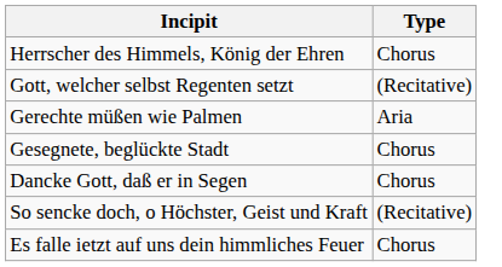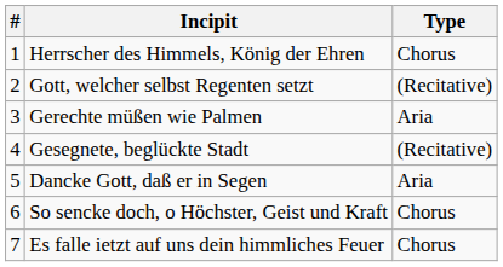 <table class="wikitable">
 <tr>
+<th>#</th>
 <th>Incipit</th>
 <th>Type</th>
 </tr>
 <tr>
+<td>1</td>
 <td>Herrscher des Himmels, König der Ehren</td>
 <td>Chorus</td>
 </tr>
 <tr>
+<td>2</td>
 <td>Gott, welcher selbst Regenten setzt</td>
 <td>(Recitative)</td>
 </tr>
 <tr>
+<td>3</td>
 <td>Gerechte müßen wie Palmen</td>
 <td>Aria</td>
 </tr>
 <tr>
+<td>4</td>
 <td>Gesegnete, beglückte Stadt</td>
+<td>(Recitative)</td>
+</tr>
+<tr>
+<td>5</td>
+<td>Dancke Gott, daß er in Segen</td>
+<td>Aria</td>
+</tr>
+<tr>
+<td>6</td>
+<td>So sencke doch, o Höchster, Geist und Kraft</td>
 <td>Chorus</td>
 </tr>
 <tr>
-<td>Dancke Gott, daß er in Segen</td>
-<td>Chorus</td>
-</tr>
-<tr>
-<td>So sencke doch, o Höchster, Geist und Kraft</td>
-<td>(Recitative)</td>
-</tr>
-<tr>
+<td>7</td>
 <td>Es falle ietzt auf uns dein himmliches Feuer</td>
 <td>Chorus</td>
 </tr>
 </table>
